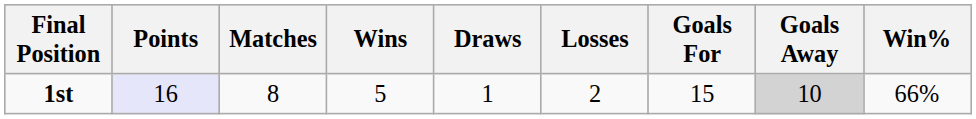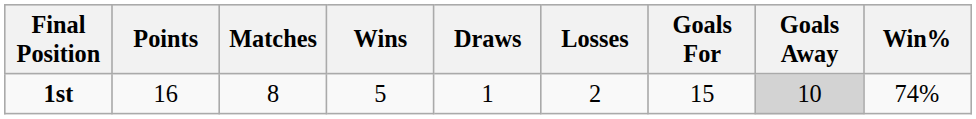 <table class="wikitable" style="font-size: 95%; text-align: center;">
 <tr>
 <th width=60>Final Position</th>
 <th width=60>Points</th>
 <th width=60>Matches</th>
 <th width=60>Wins</th>
 <th width=60>Draws</th>
 <th width=60>Losses</th>
 <th width=60>Goals For</th>
 <th width=60>Goals Away</th>
 <th width=60>Win%</th>
 </tr>
 <tr>
 <td><strong>1st</strong></td>
-<td style="background: lavender;">16</td>
+<td>16</td>
 <td>8</td>
 <td>5</td>
 <td>1</td>
 <td>2</td>
 <td>15</td>
 <td style="background: lightgrey;">10</td>
-<td>66%</td>
+<td>74%</td>
 </tr>
 </table>
